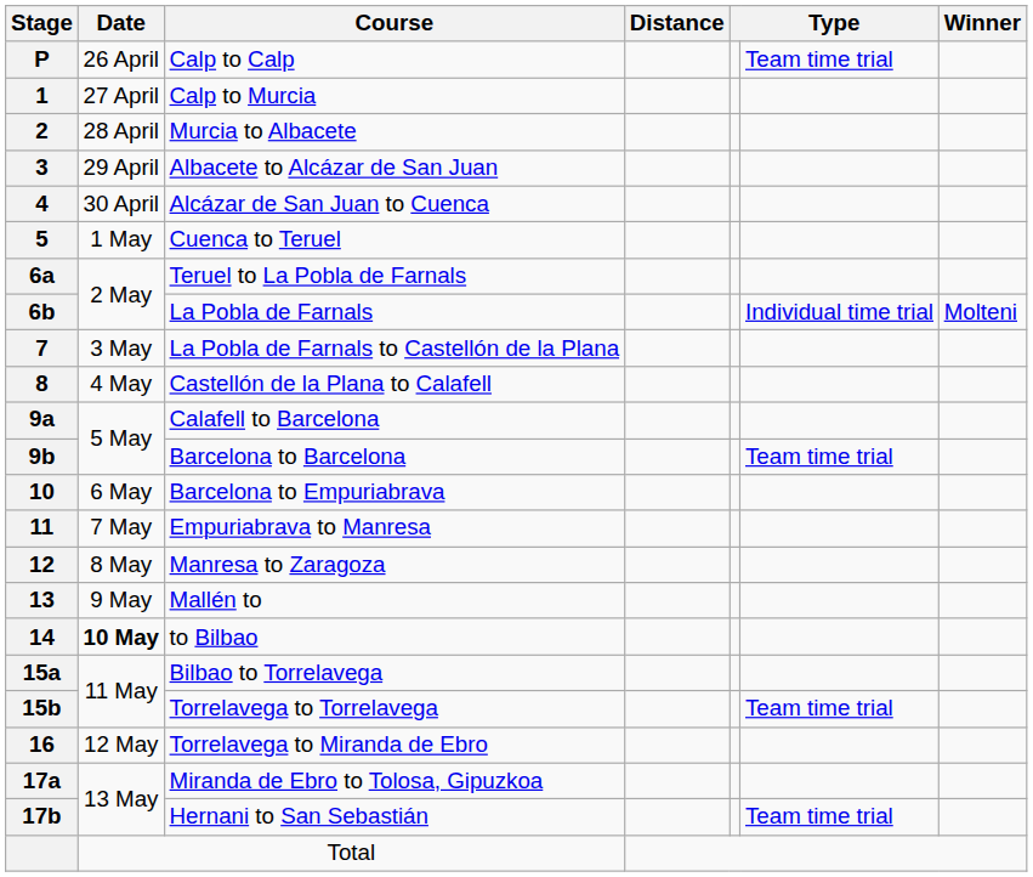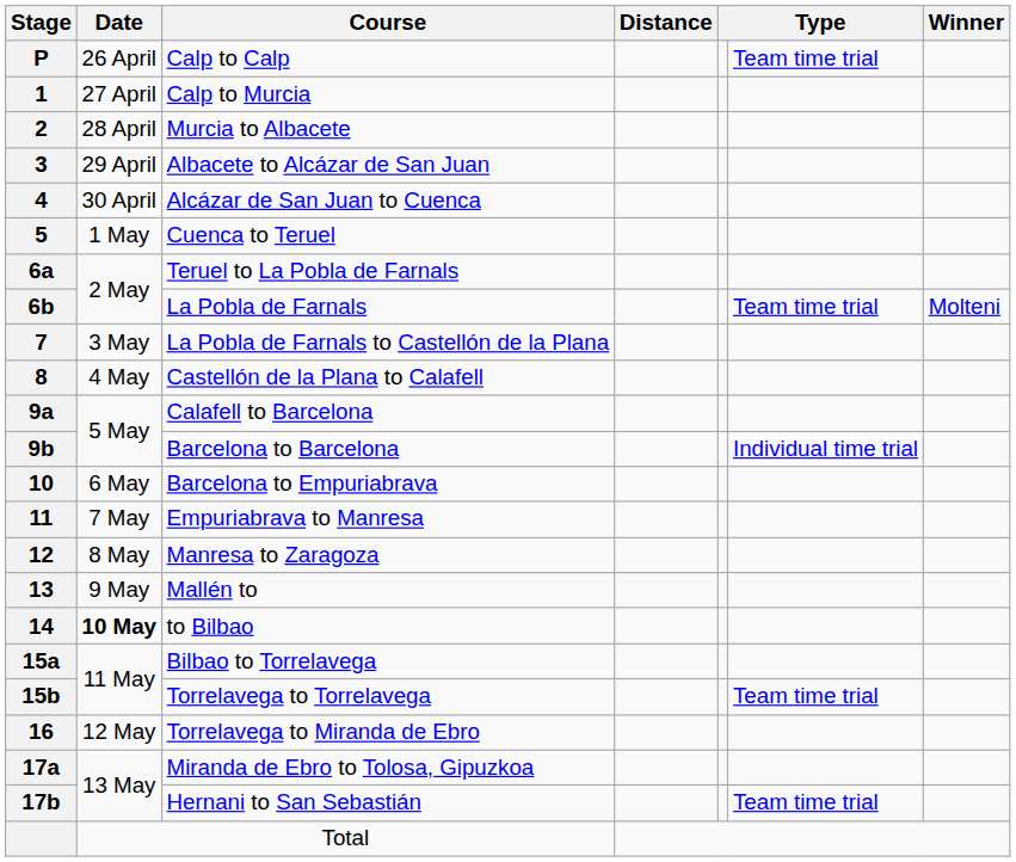 <table class="wikitable">
 <tr style="background:#efefef;">
 <th>Stage</th>
 <th>Date</th>
 <th>Course</th>
 <th>Distance</th>
 <th colspan="2">Type</th>
 <th>Winner</th>
 </tr>
 <tr>
 <th style="text-align:center">P</th>
 <td style="text-align:center;">26 April</td>
 <td><a href='#'>Calp</a> to <a href='#'>Calp</a></td>
 <td style="text-align:center;"></td>
 <td style="text-align:center;"></td>
 <td><a href='#'>Team time trial</a></td>
 <td></td>
 </tr>
 <tr>
 <th style="text-align:center">1</th>
 <td style="text-align:center;">27 April</td>
 <td><a href='#'>Calp</a> to <a href='#'>Murcia</a></td>
 <td style="text-align:center;"></td>
 <td></td>
 <td></td>
 <td></td>
 </tr>
 <tr>
 <th style="text-align:center">2</th>
 <td style="text-align:center;">28 April</td>
 <td><a href='#'>Murcia</a> to <a href='#'>Albacete</a></td>
 <td style="text-align:center;"></td>
 <td></td>
 <td></td>
 <td></td>
 </tr>
 <tr>
 <th style="text-align:center">3</th>
 <td style="text-align:center;">29 April</td>
 <td><a href='#'>Albacete</a> to <a href='#'>Alcázar de San Juan</a></td>
 <td style="text-align:center;"></td>
 <td></td>
 <td></td>
 <td></td>
 </tr>
 <tr>
 <th style="text-align:center">4</th>
 <td style="text-align:center;">30 April</td>
 <td><a href='#'>Alcázar de San Juan</a> to <a href='#'>Cuenca</a></td>
 <td style="text-align:center;"></td>
 <td></td>
 <td></td>
 <td></td>
 </tr>
 <tr>
 <th style="text-align:center">5</th>
 <td style="text-align:center;">1 May</td>
 <td><a href='#'>Cuenca</a> to <a href='#'>Teruel</a></td>
 <td style="text-align:center;"></td>
 <td></td>
 <td></td>
 <td></td>
 </tr>
 <tr>
 <th style="text-align:center">6a</th>
 <td style="text-align:center;" rowspan="2">2 May</td>
 <td><a href='#'>Teruel</a> to <a href='#'>La Pobla de Farnals</a></td>
 <td style="text-align:center;"></td>
 <td></td>
 <td></td>
 <td></td>
 </tr>
 <tr>
 <th style="text-align:center">6b</th>
 <td><a href='#'>La Pobla de Farnals</a></td>
 <td style="text-align:center;"></td>
 <td style="text-align:center;"></td>
-<td><a href='#'>Individual time trial</a></td>
+<td><a href='#'>Team time trial</a></td>
 <td><a href='#'>Molteni</a></td>
 </tr>
 <tr>
 <th style="text-align:center">7</th>
 <td style="text-align:center;">3 May</td>
 <td><a href='#'>La Pobla de Farnals</a> to <a href='#'>Castellón de la Plana</a></td>
 <td style="text-align:center;"></td>
 <td></td>
 <td></td>
 <td></td>
 </tr>
 <tr>
 <th style="text-align:center">8</th>
 <td style="text-align:center;">4 May</td>
 <td><a href='#'>Castellón de la Plana</a> to <a href='#'>Calafell</a></td>
 <td style="text-align:center;"></td>
 <td></td>
 <td></td>
 <td></td>
 </tr>
 <tr>
 <th style="text-align:center">9a</th>
 <td style="text-align:center;" rowspan="2">5 May</td>
 <td><a href='#'>Calafell</a> to <a href='#'>Barcelona</a></td>
 <td style="text-align:center;"></td>
 <td></td>
 <td></td>
 <td></td>
 </tr>
 <tr>
 <th style="text-align:center">9b</th>
 <td><a href='#'>Barcelona</a> to <a href='#'>Barcelona</a></td>
 <td style="text-align:center;"></td>
 <td style="text-align:center;"></td>
-<td><a href='#'>Team time trial</a></td>
+<td><a href='#'>Individual time trial</a></td>
 <td></td>
 </tr>
 <tr>
 <th style="text-align:center">10</th>
 <td style="text-align:center;">6 May</td>
 <td><a href='#'>Barcelona</a> to <a href='#'>Empuriabrava</a></td>
 <td style="text-align:center;"></td>
 <td></td>
 <td></td>
 <td></td>
 </tr>
 <tr>
 <th style="text-align:center">11</th>
 <td style="text-align:center;">7 May</td>
 <td><a href='#'>Empuriabrava</a> to <a href='#'>Manresa</a></td>
 <td style="text-align:center;"></td>
 <td></td>
 <td></td>
 <td></td>
 </tr>
 <tr>
 <th style="text-align:center">12</th>
 <td style="text-align:center;">8 May</td>
 <td><a href='#'>Manresa</a> to <a href='#'>Zaragoza</a></td>
 <td style="text-align:center;"></td>
 <td></td>
 <td></td>
 <td></td>
 </tr>
 <tr>
 <th style="text-align:center">13</th>
 <td style="text-align:center;">9 May</td>
 <td><a href='#'>Mallén</a> to </td>
 <td style="text-align:center;"></td>
 <td></td>
 <td></td>
 <td></td>
 </tr>
 <tr>
 <th style="text-align:center">14</th>
 <td style="text-align:center;"><strong>10 May</strong></td>
 <td> to <a href='#'>Bilbao</a></td>
 <td style="text-align:center;"></td>
 <td></td>
 <td></td>
 <td></td>
 </tr>
 <tr>
 <th style="text-align:center">15a</th>
 <td style="text-align:center;" rowspan="2">11 May</td>
 <td><a href='#'>Bilbao</a> to <a href='#'>Torrelavega</a></td>
 <td style="text-align:center;"></td>
 <td></td>
 <td></td>
 <td></td>
 </tr>
 <tr>
 <th style="text-align:center">15b</th>
 <td><a href='#'>Torrelavega</a> to <a href='#'>Torrelavega</a></td>
 <td style="text-align:center;"></td>
 <td style="text-align:center;"></td>
 <td><a href='#'>Team time trial</a></td>
 <td></td>
 </tr>
 <tr>
 <th style="text-align:center">16</th>
 <td style="text-align:center;">12 May</td>
 <td><a href='#'>Torrelavega</a> to <a href='#'>Miranda de Ebro</a></td>
 <td style="text-align:center;"></td>
 <td></td>
 <td></td>
 <td></td>
 </tr>
 <tr>
 <th style="text-align:center">17a</th>
 <td style="text-align:center;" rowspan="2">13 May</td>
 <td><a href='#'>Miranda de Ebro</a> to <a href='#'>Tolosa, Gipuzkoa</a></td>
 <td style="text-align:center;"></td>
 <td></td>
 <td></td>
 <td></td>
 </tr>
 <tr>
 <th style="text-align:center">17b</th>
 <td><a href='#'>Hernani</a> to <a href='#'>San Sebastián</a></td>
 <td style="text-align:center;"></td>
 <td style="text-align:center;"></td>
 <td><a href='#'>Team time trial</a></td>
 <td></td>
 </tr>
 <tr>
 <th></th>
 <td colspan="2" style="text-align:center;">Total</td>
 <td colspan="5" style="text-align:center;"></td>
 </tr>
 </table>
